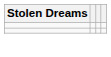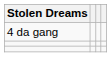 <table class="wikitable">
 <tr>
 <th>Stolen Dreams</th>
 <th></th>
 <th></th>
 <th></th>
+</tr>
+<tr>
+<td>4 da gang</td>
+<td></td>
+<td></td>
+<td></td>
 </tr>
 <tr>
 <td></td>
 <td></td>
 <td></td>
 <td></td>
 </tr>
 <tr>
 <td></td>
 <td></td>
 <td></td>
 <td></td>
 </tr>
 </table>
